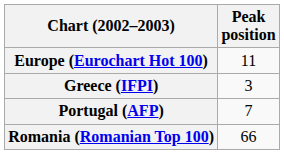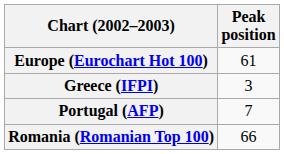 <table class="wikitable sortable plainrowheaders" style="text-align:center">
 <tr>
 <th>Chart (2002–2003)</th>
 <th>Peak<br>position</th>
 </tr>
 <tr>
 </tr>
 <tr>
 </tr>
 <tr>
 </tr>
 <tr>
 </tr>
 <tr>
 <th scope="row">Europe (<a href='#'>Eurochart Hot 100</a>)</th>
-<td>11</td>
+<td>61</td>
 </tr>
 <tr>
 </tr>
 <tr>
 </tr>
 <tr>
 <th scope="row">Greece (<a href='#'>IFPI</a>)</th>
 <td>3</td>
 </tr>
 <tr>
 </tr>
 <tr>
 </tr>
 <tr>
 </tr>
 <tr>
 </tr>
 <tr>
 </tr>
 <tr>
 <th scope="row">Portugal (<a href='#'>AFP</a>)</th>
 <td>7</td>
 </tr>
 <tr>
 <th scope="row">Romania (<a href='#'>Romanian Top 100</a>)</th>
 <td>66</td>
 </tr>
 <tr>
 </tr>
 <tr>
 </tr>
 <tr>
 </tr>
 <tr>
 </tr>
 <tr>
 </tr>
 <tr>
 </tr>
 <tr>
 </tr>
 <tr>
 </tr>
 <tr>
 </tr>
 </table>
